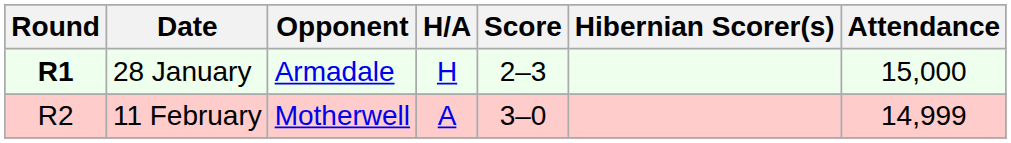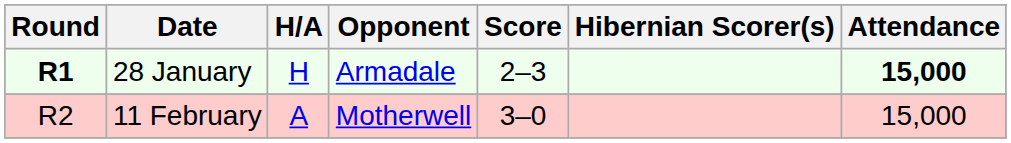 <table class="wikitable" style="text-align:center">
 <tr>
 <th>Round</th>
 <th>Date</th>
+<th>H/A</th>
 <th>Opponent</th>
-<th>H/A</th>
 <th>Score</th>
 <th>Hibernian Scorer(s)</th>
 <th>Attendance</th>
 </tr>
 <tr bgcolor=#EEFFEE>
 <td><strong>R1</strong></td>
 <td align=left>28 January</td>
+<td><a href='#'>H</a></td>
 <td align=left><a href='#'>Armadale</a></td>
-<td><a href='#'>H</a></td>
 <td>2–3</td>
 <td align=left></td>
-<td>15,000</td>
+<td><strong>15,000</strong></td>
 </tr>
 <tr bgcolor=#FFCCCC>
 <td>R2</td>
 <td align=left>11 February</td>
+<td><a href='#'>A</a></td>
 <td align=left><a href='#'>Motherwell</a></td>
-<td><a href='#'>A</a></td>
 <td>3–0</td>
 <td align=left></td>
-<td>14,999</td>
+<td>15,000</td>
 </tr>
 </table>
